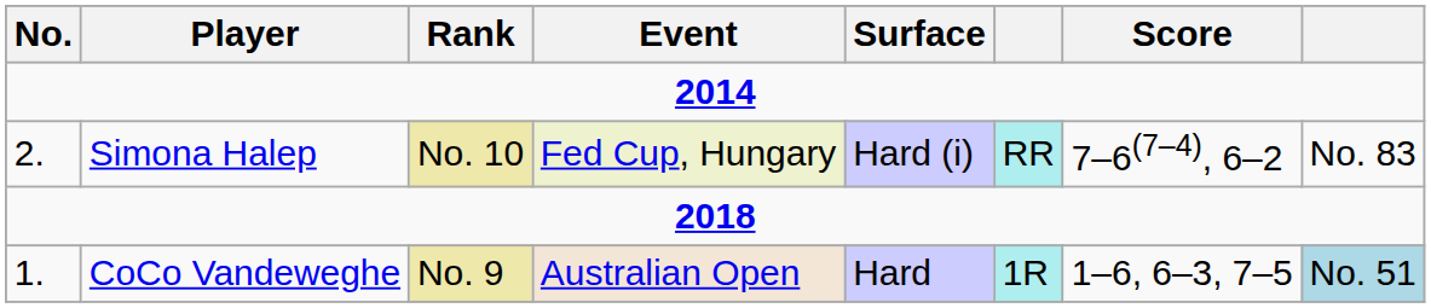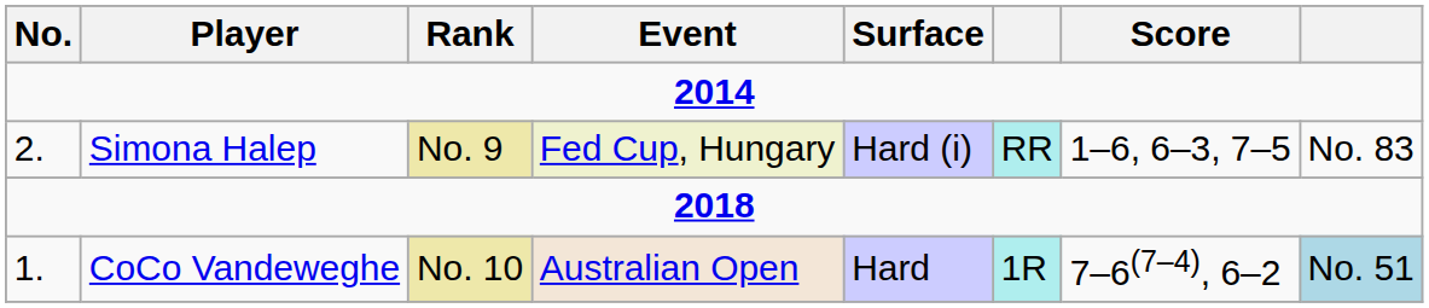 <table class="wikitable">
 <tr>
 <th>No.</th>
 <th>Player</th>
 <th>Rank</th>
 <th>Event</th>
 <th>Surface</th>
 <th></th>
 <th>Score</th>
 <th></th>
 </tr>
 <tr>
 <td colspan="8" style="text-align:center"><strong><a href='#'>2014</a></strong></td>
 </tr>
 <tr>
 <td>2.</td>
 <td> <a href='#'>Simona Halep</a></td>
-<td style="background:#eee8aa;">No. 10</td>
+<td style="background:#eee8aa;">No. 9</td>
 <td style="background:#eff2cf;"><a href='#'>Fed Cup</a>, Hungary</td>
 <td bgcolor="CCCCFF">Hard (i)</td>
 <td style="background:#afeeee;">RR</td>
-<td>7–6<sup>(7–4)</sup>, 6–2 </td>
+<td>1–6, 6–3, 7–5</td>
 <td>No. 83</td>
 </tr>
 <tr>
 <td colspan="8" style="text-align:center"><strong><a href='#'>2018</a></strong></td>
 </tr>
 <tr>
 <td>1.</td>
 <td> <a href='#'>CoCo Vandeweghe</a></td>
-<td style="background:#eee8aa;">No. 9</td>
+<td style="background:#eee8aa;">No. 10</td>
 <td bgcolor="f3e6d7"><a href='#'>Australian Open</a></td>
 <td bgcolor="CCCCFF">Hard</td>
 <td bgcolor="afeeee">1R</td>
-<td>1–6, 6–3, 7–5</td>
+<td>7–6<sup>(7–4)</sup>, 6–2 </td>
 <td style="background: lightblue;">No. 51</td>
 </tr>
 </table>
